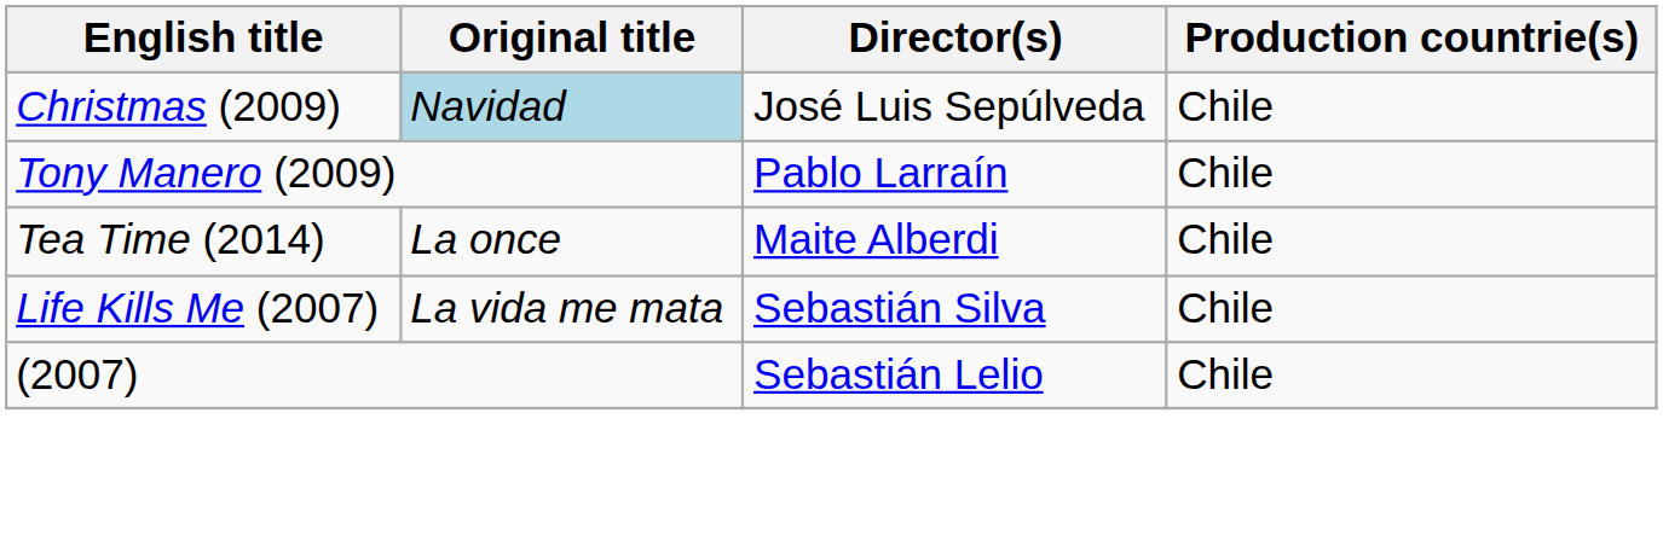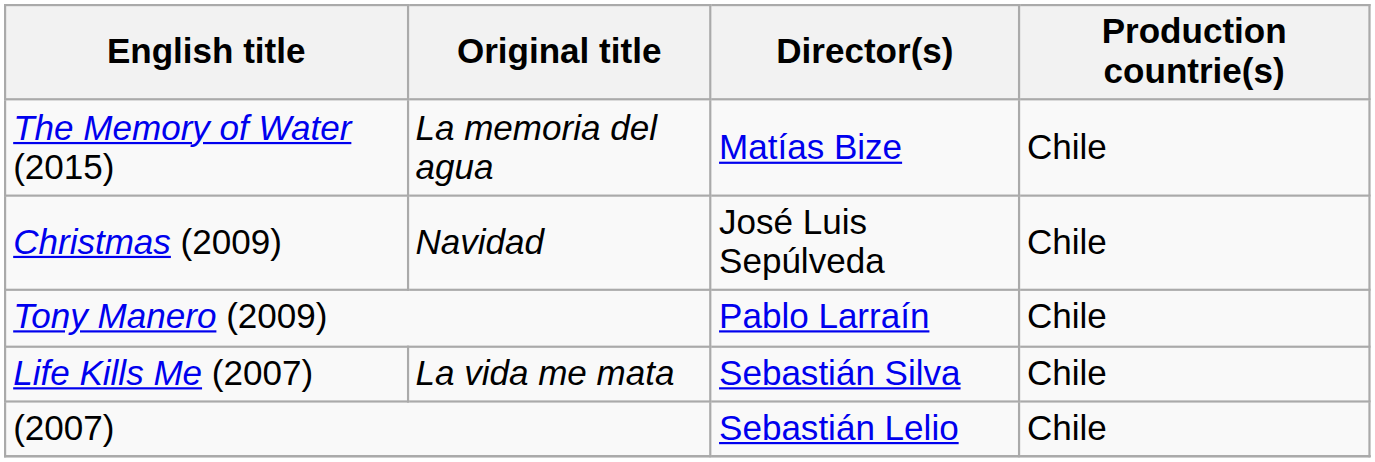 <table class="sortable wikitable" style="width:100%; margin-bottom:4px" cellpadding="5">
 <tr>
 <th scope="col">English title</th>
 <th scope="col">Original title</th>
 <th scope="col">Director(s)</th>
 <th scope="col">Production countrie(s)</th>
 </tr>
 <tr>
+<td><em><a href='#'>The Memory of Water</a></em> (2015)</td>
+<td><em>La memoria del agua</em></td>
+<td><a href='#'>Matías Bize</a></td>
+<td>Chile</td>
+</tr>
+<tr>
 <td><em><a href='#'>Christmas</a></em> (2009)</td>
-<td style="background: lightblue;"><em>Navidad</em></td>
+<td><em>Navidad</em></td>
 <td>José Luis Sepúlveda</td>
 <td>Chile</td>
 </tr>
 <tr>
 <td colspan="2"><em><a href='#'>Tony Manero</a></em> (2009)</td>
 <td><a href='#'>Pablo Larraín</a></td>
-<td>Chile</td>
-</tr>
-<tr>
-<td><em>Tea Time</em> (2014)</td>
-<td><em>La once</em></td>
-<td><a href='#'>Maite Alberdi</a></td>
 <td>Chile</td>
 </tr>
 <tr>
 <td><em><a href='#'>Life Kills Me</a></em> (2007)</td>
 <td><em>La vida me mata</em></td>
 <td><a href='#'>Sebastián Silva</a></td>
 <td>Chile</td>
 </tr>
 <tr>
 <td colspan="2"><em></em> (2007)</td>
 <td><a href='#'>Sebastián Lelio</a></td>
 <td>Chile</td>
 </tr>
 <tr>
 </tr>
 </table>
